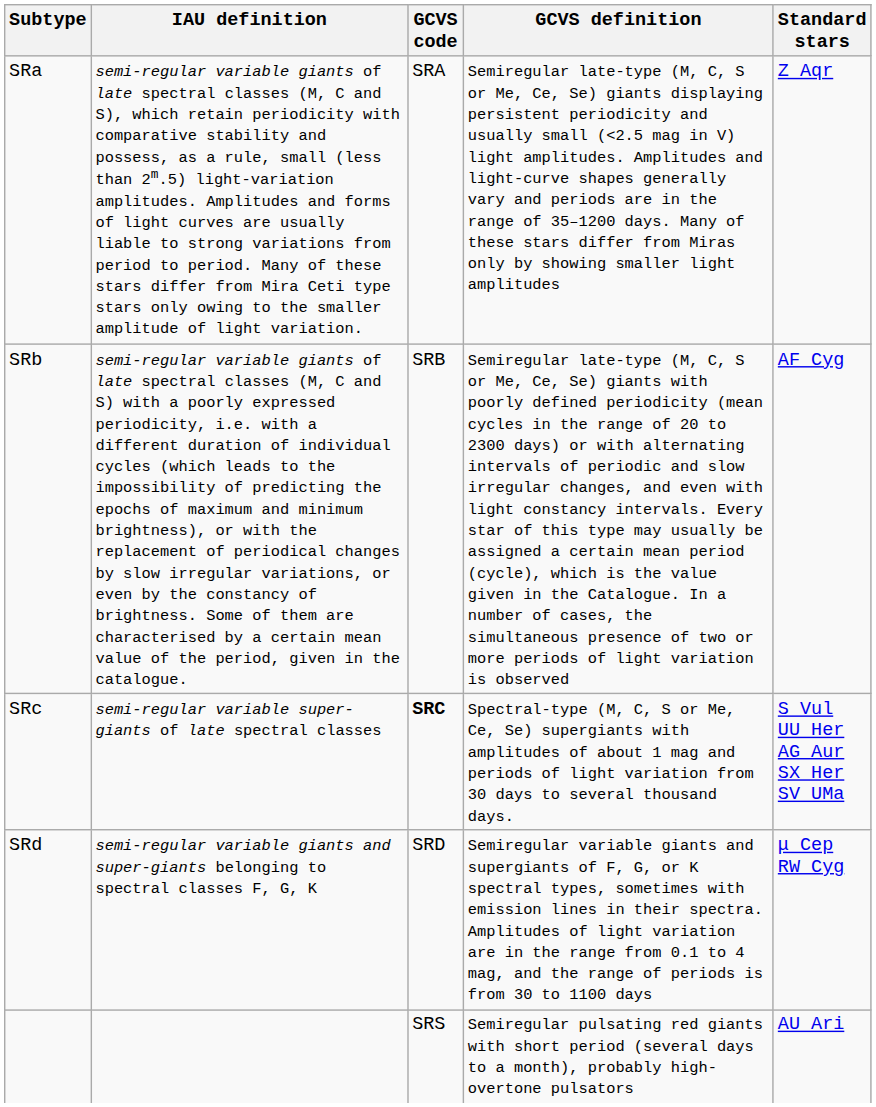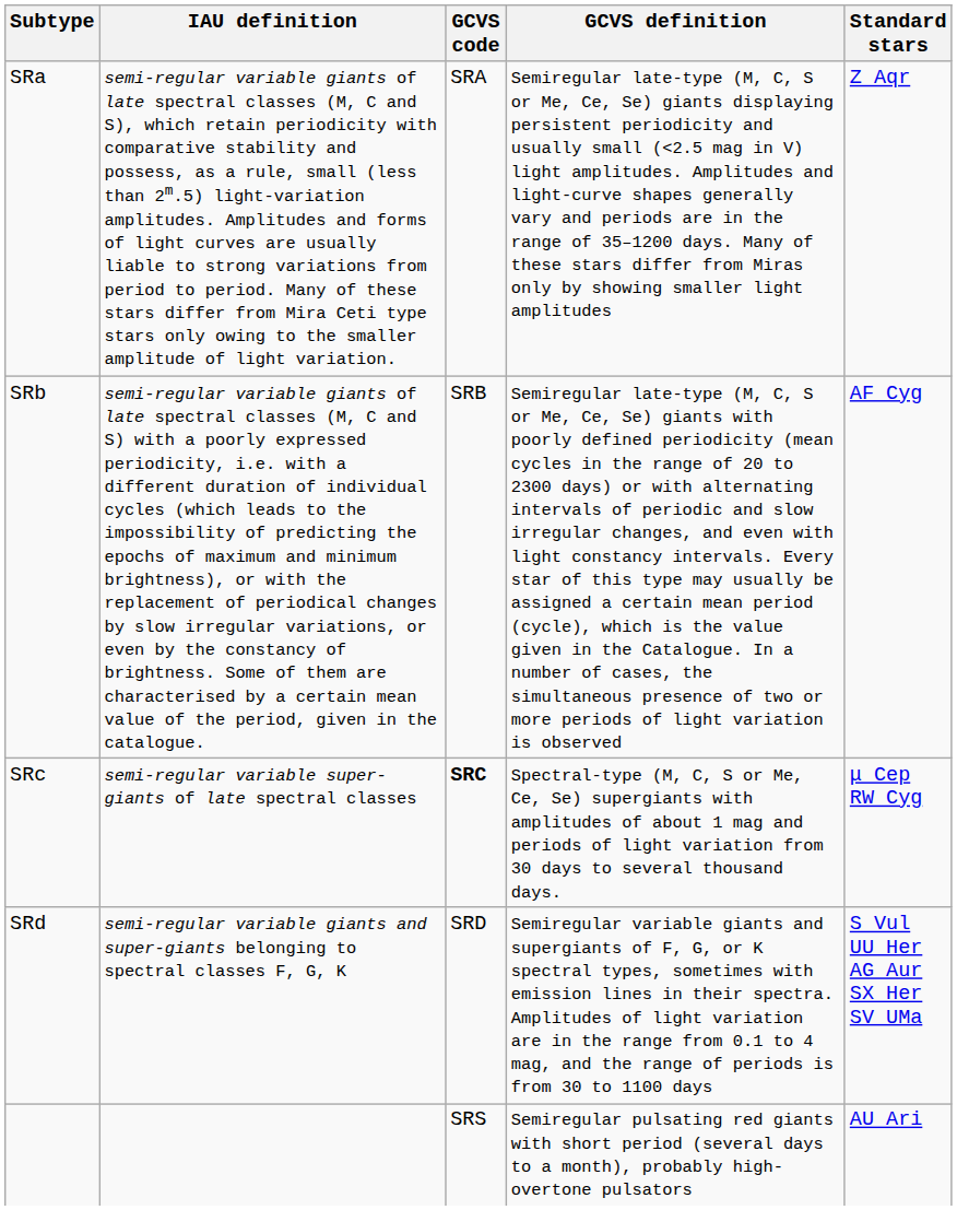 <table class="wikitable">
 <tr style="vertical-align: top;">
 <th>Subtype</th>
 <th>IAU definition</th>
 <th>GCVS code</th>
 <th>GCVS definition</th>
 <th>Standard<br>stars</th>
 </tr>
 <tr style="vertical-align: top;">
 <td>SRa</td>
 <td><small><em>semi-regular variable giants</em> of <em>late</em> spectral classes (M, C and S), which retain periodicity with comparative stability  and possess, as a rule, small (less than 2<sup>m</sup>.5) light-variation amplitudes. Amplitudes and forms of light curves are usually liable to strong variations from period to period.  Many of these stars differ from Mira Ceti type stars only owing to the smaller amplitude of light variation.</small></td>
 <td>SRA</td>
 <td><small>Semiregular late-type (M, C, S or Me, Ce, Se) giants displaying persistent periodicity and usually small (<2.5 mag in V) light amplitudes. Amplitudes and light-curve shapes generally vary and periods are in the range of 35–1200 days. Many of these stars differ from Miras only by showing smaller light amplitudes</small></td>
 <td><a href='#'>Z Aqr</a></td>
 </tr>
 <tr style="vertical-align: top;">
 <td>SRb</td>
 <td><small><em>semi-regular variable giants</em> of <em>late</em> spectral classes (M, C and S) with a poorly expressed periodicity, i.e. with a different duration of individual cycles (which leads to the impossibility of predicting the epochs of maximum and minimum brightness), or with the replacement of periodical changes by slow irregular variations, or even by the constancy of brightness. Some of them are characterised by a certain mean value of the period, given in the catalogue.</small></td>
 <td>SRB</td>
 <td><small>Semiregular late-type (M, C, S or Me, Ce, Se) giants with poorly defined periodicity (mean cycles in the range of 20 to 2300 days) or with alternating intervals of periodic and slow irregular changes, and even with light constancy intervals. Every star of this type may usually be assigned a certain mean period (cycle), which is the value given in the Catalogue. In a number of cases, the simultaneous presence of two or more periods of light variation is observed</small></td>
 <td><a href='#'>AF Cyg</a><br></td>
 </tr>
 <tr style="vertical-align: top;">
 <td>SRc</td>
 <td><small><em>semi-regular variable super-giants</em> of <em>late</em> spectral classes</small></td>
 <td><strong>SRC</strong></td>
 <td><small>Spectral-type (M, C, S or Me, Ce, Se) supergiants with amplitudes of about 1 mag and periods of light variation from 30 days to several thousand days.</small></td>
-<td><a href='#'>S Vul</a><br><a href='#'>UU Her</a><br><a href='#'>AG Aur</a><br><a href='#'>SX Her</a><br><a href='#'>SV UMa</a></td>
+<td><a href='#'>μ Cep</a><br><a href='#'>RW Cyg</a></td>
 </tr>
 <tr style="vertical-align: top;">
 <td>SRd</td>
 <td><small><em>semi-regular variable giants and super-giants</em> belonging to spectral classes F, G, K</small></td>
 <td>SRD</td>
 <td><small>Semiregular variable giants and supergiants of F, G, or K spectral types, sometimes with emission lines in their spectra. Amplitudes of light variation are in the range from 0.1 to 4 mag, and the range of periods is from 30 to 1100 days</small></td>
-<td><a href='#'>μ Cep</a><br><a href='#'>RW Cyg</a></td>
+<td><a href='#'>S Vul</a><br><a href='#'>UU Her</a><br><a href='#'>AG Aur</a><br><a href='#'>SX Her</a><br><a href='#'>SV UMa</a></td>
 </tr>
 <tr style="vertical-align: top;">
 <td></td>
 <td></td>
 <td>SRS</td>
 <td><small>Semiregular pulsating red giants with short period (several days to a month), probably high-overtone pulsators</small></td>
 <td><a href='#'>AU Ari</a></td>
 </tr>
 </table>
